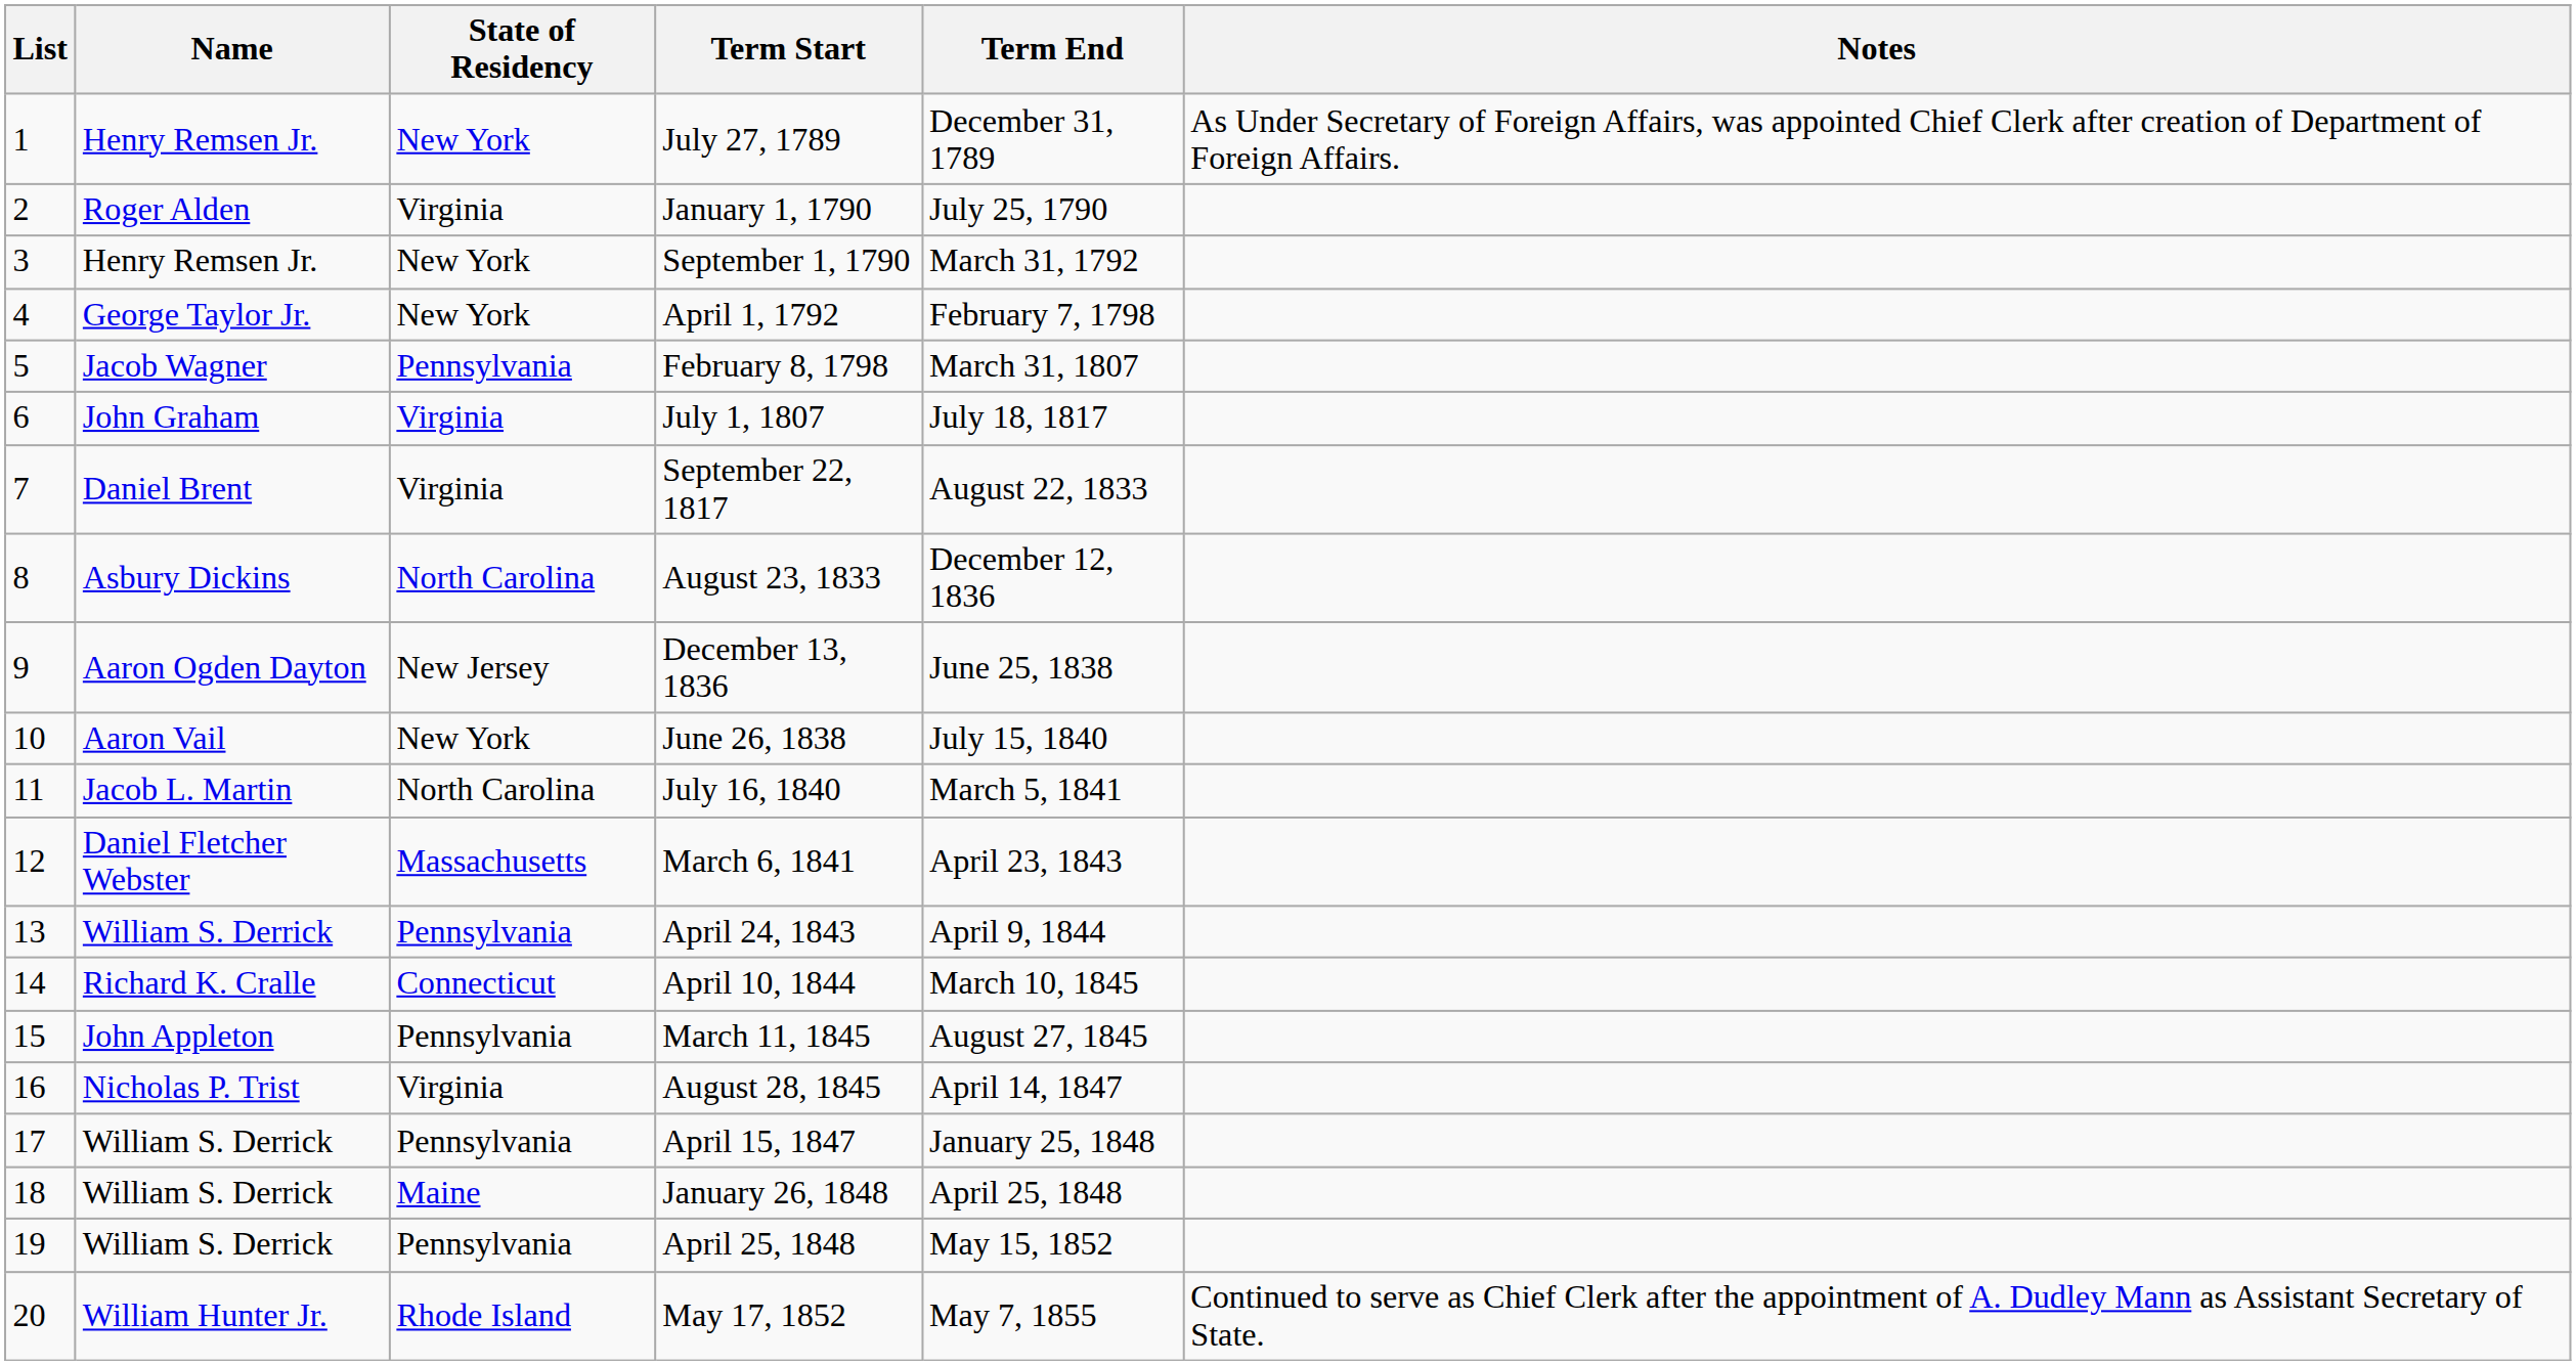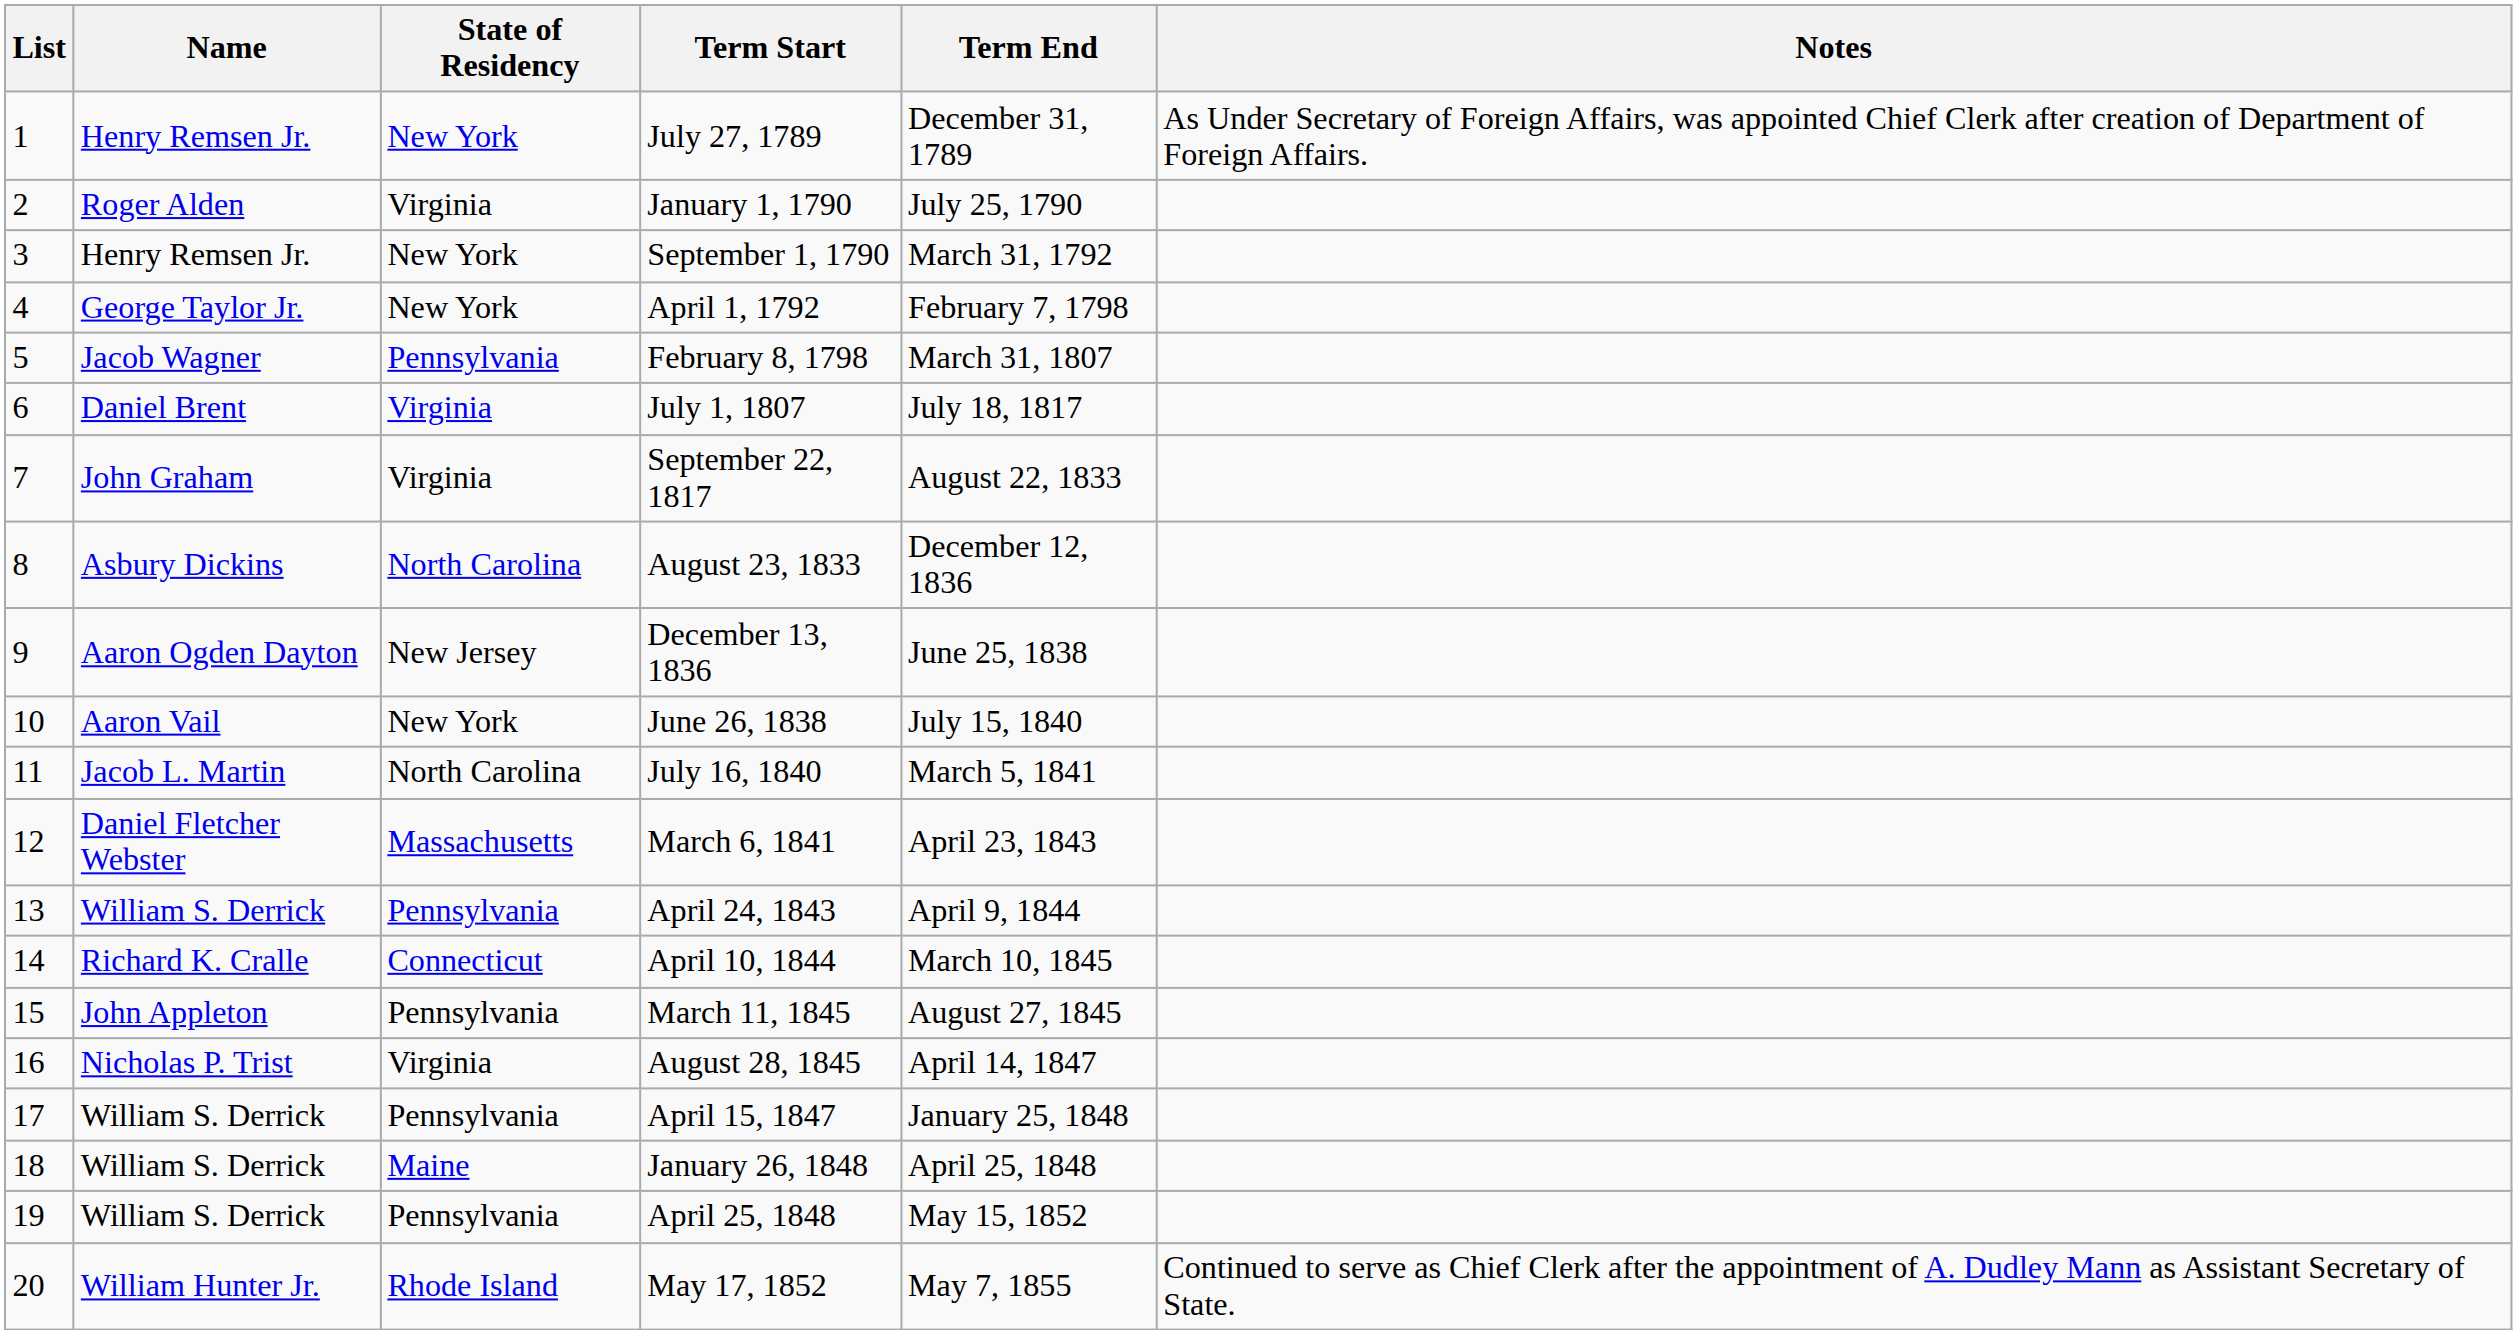 <table class="wikitable sortable">
 <tr>
 <th>List</th>
 <th>Name</th>
 <th>State of Residency</th>
 <th>Term Start</th>
 <th>Term End</th>
 <th>Notes</th>
 </tr>
 <tr>
 <td>1</td>
 <td><a href='#'>Henry Remsen Jr.</a></td>
 <td><a href='#'>New York</a></td>
 <td>July 27, 1789</td>
 <td>December 31, 1789</td>
 <td>As Under Secretary of Foreign Affairs, was appointed Chief Clerk after creation of Department of Foreign Affairs.</td>
 </tr>
 <tr>
 <td>2</td>
 <td><a href='#'>Roger Alden</a></td>
 <td>Virginia</td>
 <td>January 1, 1790</td>
 <td>July 25, 1790</td>
 <td></td>
 </tr>
 <tr>
 <td>3</td>
 <td>Henry Remsen Jr.</td>
 <td>New York</td>
 <td>September 1, 1790</td>
 <td>March 31, 1792</td>
 <td></td>
 </tr>
 <tr>
 <td>4</td>
 <td><a href='#'>George Taylor Jr.</a></td>
 <td>New York</td>
 <td>April 1, 1792</td>
 <td>February 7, 1798</td>
 <td></td>
 </tr>
 <tr>
 <td>5</td>
 <td><a href='#'>Jacob Wagner</a></td>
 <td><a href='#'>Pennsylvania</a></td>
 <td>February 8, 1798</td>
 <td>March 31, 1807</td>
 <td></td>
 </tr>
 <tr>
 <td>6</td>
-<td><a href='#'>John Graham</a></td>
+<td><a href='#'>Daniel Brent</a></td>
 <td><a href='#'>Virginia</a></td>
 <td>July 1, 1807</td>
 <td>July 18, 1817</td>
 <td></td>
 </tr>
 <tr>
 <td>7</td>
-<td><a href='#'>Daniel Brent</a></td>
+<td><a href='#'>John Graham</a></td>
 <td>Virginia</td>
 <td>September 22, 1817</td>
 <td>August 22, 1833</td>
 </tr>
 <tr>
 <td>8</td>
 <td><a href='#'>Asbury Dickins</a></td>
 <td><a href='#'>North Carolina</a></td>
 <td>August 23, 1833</td>
 <td>December 12, 1836</td>
 <td></td>
 </tr>
 <tr>
 <td>9</td>
 <td><a href='#'>Aaron Ogden Dayton</a></td>
 <td>New Jersey</td>
 <td>December 13, 1836</td>
 <td>June 25, 1838</td>
 <td></td>
 </tr>
 <tr>
 <td>10</td>
 <td><a href='#'>Aaron Vail</a></td>
 <td>New York</td>
 <td>June 26, 1838</td>
 <td>July 15, 1840</td>
 <td></td>
 </tr>
 <tr>
 <td>11</td>
 <td><a href='#'>Jacob L. Martin</a></td>
 <td>North Carolina</td>
 <td>July 16, 1840</td>
 <td>March 5, 1841</td>
 <td></td>
 </tr>
 <tr>
 <td>12</td>
 <td><a href='#'>Daniel Fletcher Webster</a></td>
 <td><a href='#'>Massachusetts</a></td>
 <td>March 6, 1841</td>
 <td>April 23, 1843</td>
 <td></td>
 </tr>
 <tr>
 <td>13</td>
 <td><a href='#'>William S. Derrick</a></td>
 <td><a href='#'>Pennsylvania</a></td>
 <td>April 24, 1843</td>
 <td>April 9, 1844</td>
 <td></td>
 </tr>
 <tr>
 <td>14</td>
 <td><a href='#'>Richard K. Cralle</a></td>
 <td><a href='#'>Connecticut</a></td>
 <td>April 10, 1844</td>
 <td>March 10, 1845</td>
 <td></td>
 </tr>
 <tr>
 <td>15</td>
 <td><a href='#'>John Appleton</a></td>
 <td>Pennsylvania</td>
 <td>March 11, 1845</td>
 <td>August 27, 1845</td>
 <td></td>
 </tr>
 <tr>
 <td>16</td>
 <td><a href='#'>Nicholas P. Trist</a></td>
 <td>Virginia</td>
 <td>August 28, 1845</td>
 <td>April 14, 1847</td>
 <td></td>
 </tr>
 <tr>
 <td>17</td>
 <td>William S. Derrick</td>
 <td>Pennsylvania</td>
 <td>April 15, 1847</td>
 <td>January 25, 1848</td>
 <td></td>
 </tr>
 <tr>
 <td>18</td>
 <td>William S. Derrick</td>
 <td><a href='#'>Maine</a></td>
 <td>January 26, 1848</td>
 <td>April 25, 1848</td>
 <td></td>
 </tr>
 <tr>
 <td>19</td>
 <td>William S. Derrick</td>
 <td>Pennsylvania</td>
 <td>April 25, 1848</td>
 <td>May 15, 1852</td>
 <td></td>
 </tr>
 <tr>
 <td>20</td>
 <td><a href='#'>William Hunter Jr.</a></td>
 <td><a href='#'>Rhode Island</a></td>
 <td>May 17, 1852</td>
 <td>May 7, 1855</td>
 <td>Continued to serve as Chief Clerk after the appointment of <a href='#'>A. Dudley Mann</a> as Assistant Secretary of State.</td>
 </tr>
 </table>
